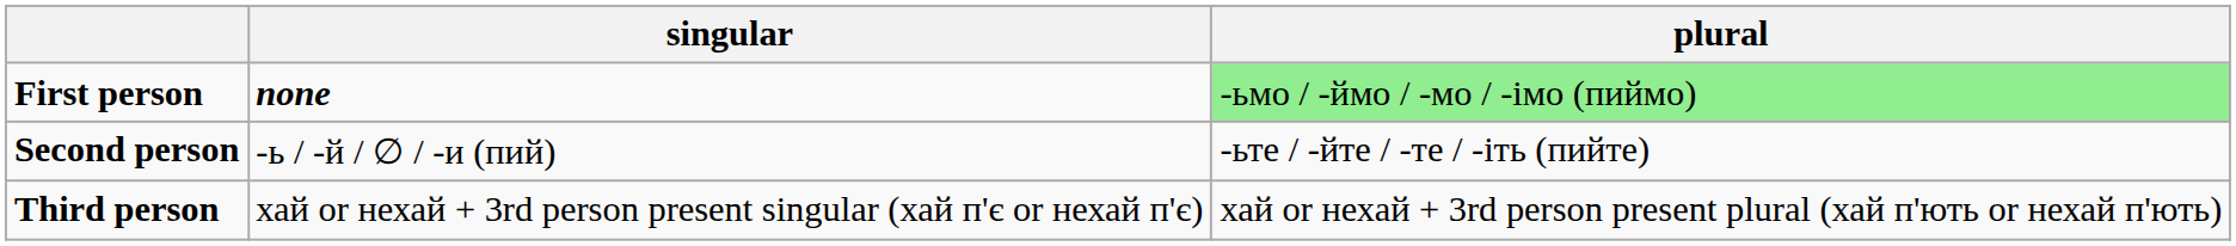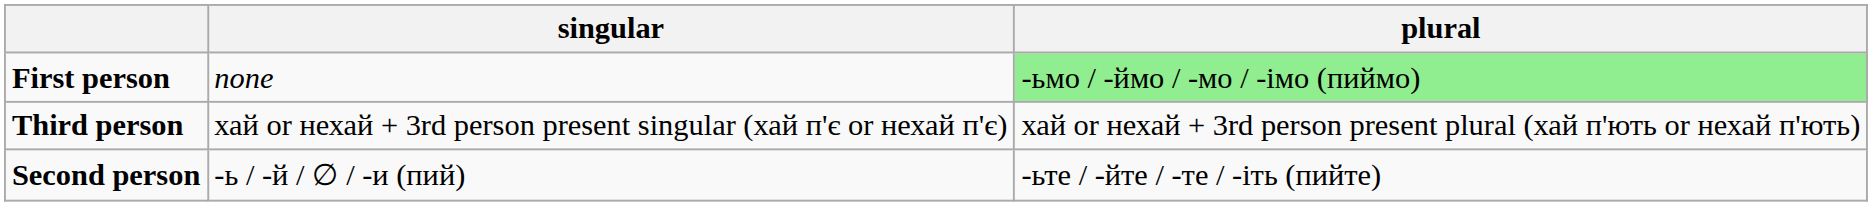 <table class="wikitable" align="center">
 <tr>
 <th></th>
 <th>singular</th>
 <th>plural</th>
 </tr>
 <tr>
 <td><strong>First person</strong></td>
-<td><strong><em>none</em></strong></td>
+<td><em>none</em></td>
 <td style="background: lightgreen;">-ьмо / -ймо / -мо / -імо (пиймо)</td>
+</tr>
+<tr>
+<td><strong>Third person</strong></td>
+<td>хай or нехай + 3rd person present singular (хай п'є or нехай п'є)</td>
+<td>хай or нехай + 3rd person present plural (хай п'ють or нехай п'ють)</td>
 </tr>
 <tr>
 <td><strong>Second person</strong></td>
 <td>-ь / -й / ∅ / -и (пий)</td>
 <td>-ьте / -йте / -те / -іть (пийте)</td>
 </tr>
-<tr>
-<td><strong>Third person</strong></td>
-<td>хай or нехай + 3rd person present singular (хай п'є or нехай п'є)</td>
-<td>хай or нехай + 3rd person present plural (хай п'ють or нехай п'ють)</td>
-</tr>
 </table>
